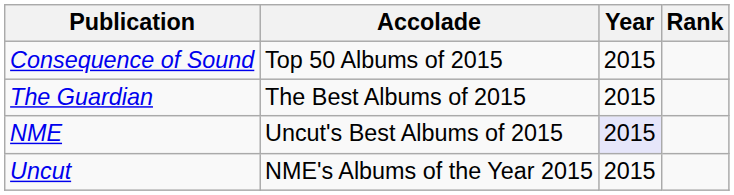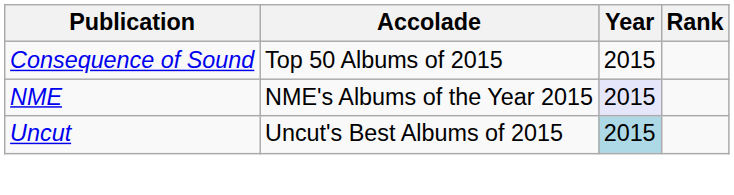 <table class="sortable wikitable">
 <tr>
 <th>Publication</th>
 <th>Accolade</th>
 <th>Year</th>
 <th>Rank</th>
 </tr>
 <tr>
 <td><em><a href='#'>Consequence of Sound</a></em></td>
 <td>Top 50 Albums of 2015</td>
 <td>2015</td>
 <td></td>
 </tr>
 <tr>
-<td><em><a href='#'>The Guardian</a></em></td>
-<td>The Best Albums of 2015</td>
-<td>2015</td>
-<td></td>
-</tr>
-<tr>
 <td><em><a href='#'>NME</a></em></td>
-<td>Uncut's Best Albums of 2015</td>
+<td>NME's Albums of the Year 2015</td>
 <td style="background: lavender;">2015</td>
 <td></td>
 </tr>
 <tr>
 <td><em><a href='#'>Uncut</a></em></td>
-<td>NME's Albums of the Year 2015</td>
-<td>2015</td>
+<td>Uncut's Best Albums of 2015</td>
+<td style="background: lightblue;">2015</td>
 <td></td>
 </tr>
 </table>
